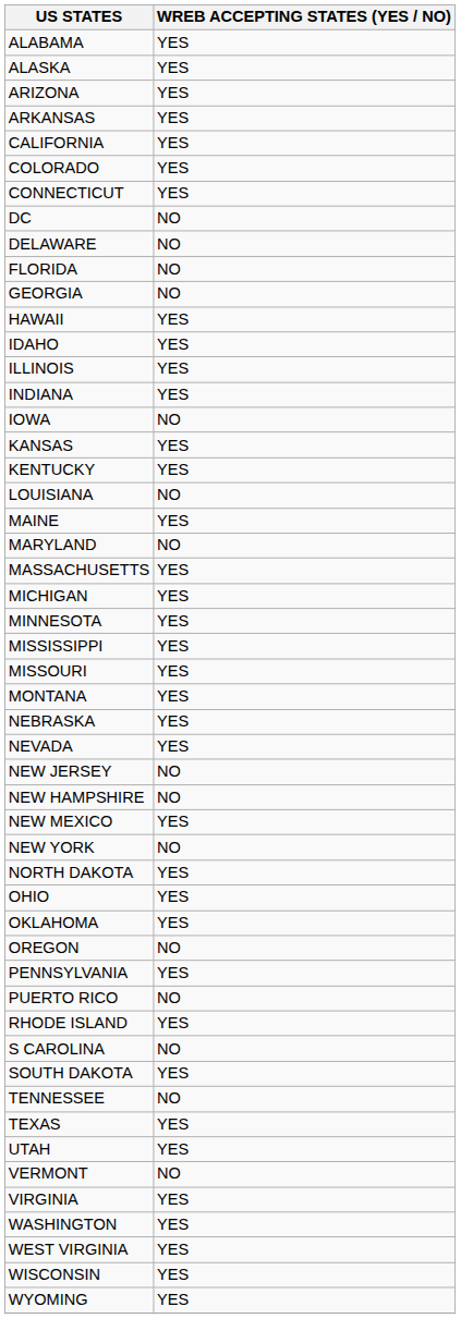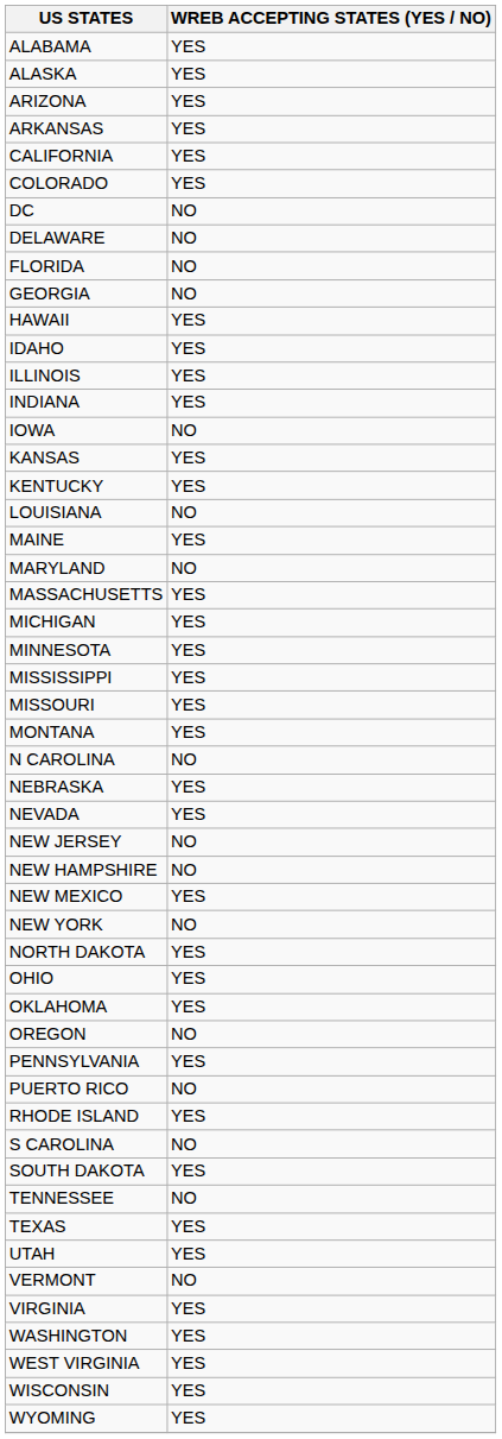 <table class="wikitable sortable">
 <tr>
 <th>US STATES</th>
 <th>WREB ACCEPTING STATES (YES / NO)</th>
 </tr>
 <tr>
 <td>ALABAMA</td>
 <td>YES</td>
 </tr>
 <tr>
 <td>ALASKA</td>
 <td>YES</td>
 </tr>
 <tr>
 <td>ARIZONA</td>
 <td>YES</td>
 </tr>
 <tr>
 <td>ARKANSAS</td>
 <td>YES</td>
 </tr>
 <tr>
 <td>CALIFORNIA</td>
 <td>YES</td>
 </tr>
 <tr>
 <td>COLORADO</td>
-<td>YES</td>
-</tr>
-<tr>
-<td>CONNECTICUT</td>
 <td>YES</td>
 </tr>
 <tr>
 <td>DC</td>
 <td>NO</td>
 </tr>
 <tr>
 <td>DELAWARE</td>
 <td>NO</td>
 </tr>
 <tr>
 <td>FLORIDA</td>
 <td>NO</td>
 </tr>
 <tr>
 <td>GEORGIA</td>
 <td>NO</td>
 </tr>
 <tr>
 <td>HAWAII</td>
 <td>YES</td>
 </tr>
 <tr>
 <td>IDAHO</td>
 <td>YES</td>
 </tr>
 <tr>
 <td>ILLINOIS</td>
 <td>YES</td>
 </tr>
 <tr>
 <td>INDIANA</td>
 <td>YES</td>
 </tr>
 <tr>
 <td>IOWA</td>
 <td>NO</td>
 </tr>
 <tr>
 <td>KANSAS</td>
 <td>YES</td>
 </tr>
 <tr>
 <td>KENTUCKY</td>
 <td>YES</td>
 </tr>
 <tr>
 <td>LOUISIANA</td>
 <td>NO</td>
 </tr>
 <tr>
 <td>MAINE</td>
 <td>YES</td>
 </tr>
 <tr>
 <td>MARYLAND</td>
 <td>NO</td>
 </tr>
 <tr>
 <td>MASSACHUSETTS</td>
 <td>YES</td>
 </tr>
 <tr>
 <td>MICHIGAN</td>
 <td>YES</td>
 </tr>
 <tr>
 <td>MINNESOTA</td>
 <td>YES</td>
 </tr>
 <tr>
 <td>MISSISSIPPI</td>
 <td>YES</td>
 </tr>
 <tr>
 <td>MISSOURI</td>
 <td>YES</td>
 </tr>
 <tr>
 <td>MONTANA</td>
 <td>YES</td>
+</tr>
+<tr>
+<td>N CAROLINA</td>
+<td>NO</td>
 </tr>
 <tr>
 <td>NEBRASKA</td>
 <td>YES</td>
 </tr>
 <tr>
 <td>NEVADA</td>
 <td>YES</td>
 </tr>
 <tr>
 <td>NEW JERSEY</td>
 <td>NO</td>
 </tr>
 <tr>
 <td>NEW HAMPSHIRE</td>
 <td>NO</td>
 </tr>
 <tr>
 <td>NEW MEXICO</td>
 <td>YES</td>
 </tr>
 <tr>
 <td>NEW YORK</td>
 <td>NO</td>
 </tr>
 <tr>
 <td>NORTH DAKOTA</td>
 <td>YES</td>
 </tr>
 <tr>
 <td>OHIO</td>
 <td>YES</td>
 </tr>
 <tr>
 <td>OKLAHOMA</td>
 <td>YES</td>
 </tr>
 <tr>
 <td>OREGON</td>
 <td>NO</td>
 </tr>
 <tr>
 <td>PENNSYLVANIA</td>
 <td>YES</td>
 </tr>
 <tr>
 <td>PUERTO RICO</td>
 <td>NO</td>
 </tr>
 <tr>
 <td>RHODE ISLAND</td>
 <td>YES</td>
 </tr>
 <tr>
 <td>S CAROLINA</td>
 <td>NO</td>
 </tr>
 <tr>
 <td>SOUTH DAKOTA</td>
 <td>YES</td>
 </tr>
 <tr>
 <td>TENNESSEE</td>
 <td>NO</td>
 </tr>
 <tr>
 <td>TEXAS</td>
 <td>YES</td>
 </tr>
 <tr>
 <td>UTAH</td>
 <td>YES</td>
 </tr>
 <tr>
 <td>VERMONT</td>
 <td>NO</td>
 </tr>
 <tr>
 <td>VIRGINIA</td>
 <td>YES</td>
 </tr>
 <tr>
 <td>WASHINGTON</td>
 <td>YES</td>
 </tr>
 <tr>
 <td>WEST VIRGINIA</td>
 <td>YES</td>
 </tr>
 <tr>
 <td>WISCONSIN</td>
 <td>YES</td>
 </tr>
 <tr>
 <td>WYOMING</td>
 <td>YES</td>
 </tr>
 <tr>
 </tr>
 </table>
